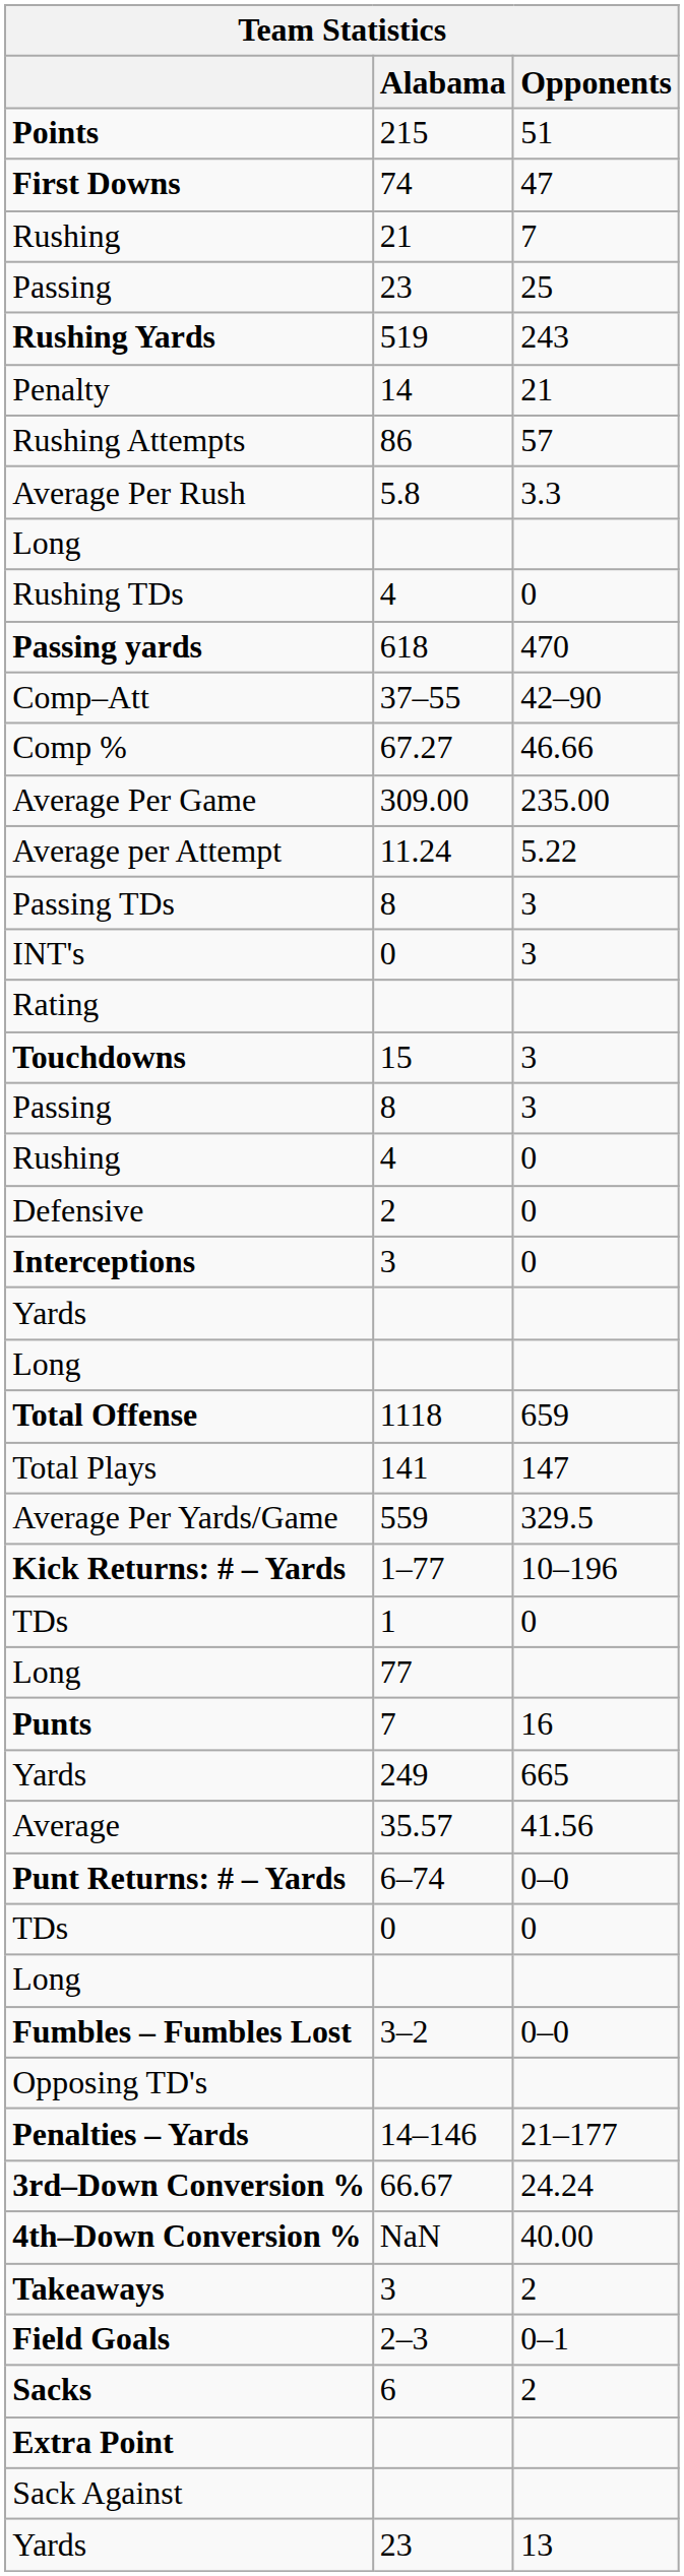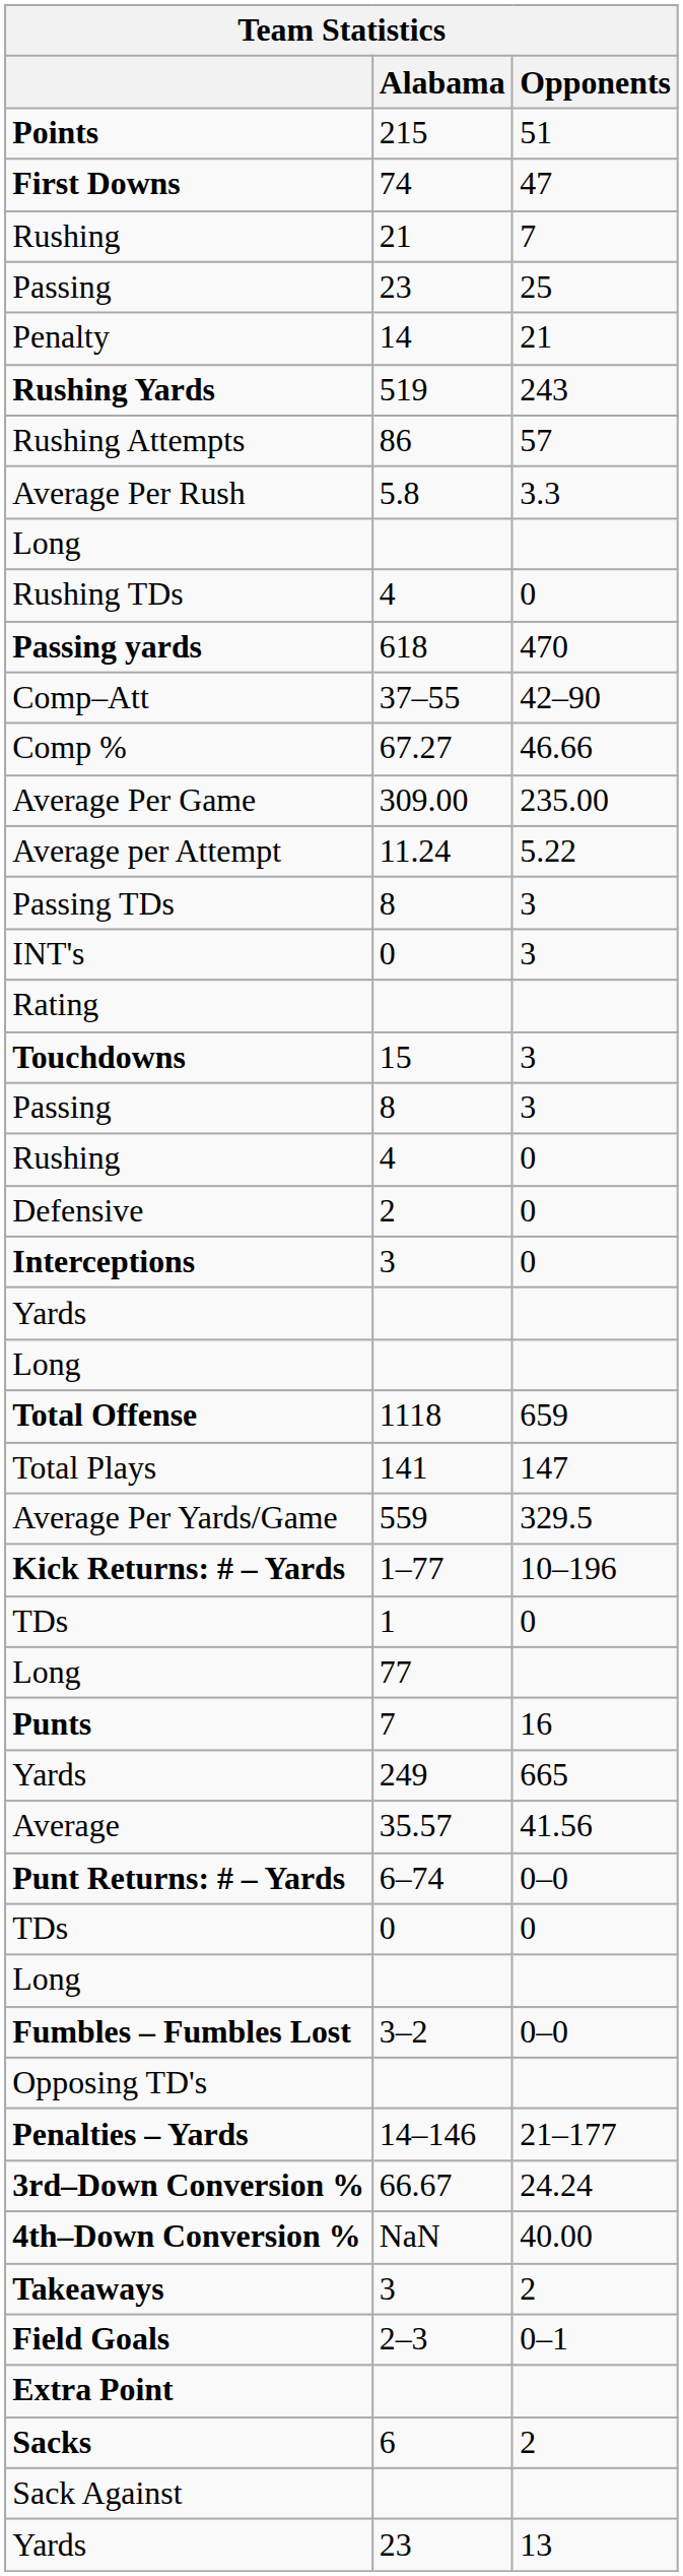 <table class="wikitable collapsible collapsed">
 <tr>
 <th colspan="3">Team Statistics </th>
 </tr>
 <tr>
 <th> </th>
 <th>Alabama</th>
 <th>Opponents</th>
 </tr>
 <tr>
 <td><strong>Points</strong></td>
 <td>215</td>
 <td>51</td>
 </tr>
 <tr>
 <td><strong>First Downs</strong></td>
 <td>74</td>
 <td>47</td>
 </tr>
 <tr>
 <td>Rushing</td>
 <td>21</td>
 <td>7</td>
 </tr>
 <tr>
 <td>Passing</td>
 <td>23</td>
 <td>25</td>
 </tr>
 <tr>
+<td>Penalty</td>
+<td>14</td>
+<td>21</td>
+</tr>
+<tr>
 <td><strong>Rushing Yards</strong></td>
 <td>519</td>
 <td>243</td>
-</tr>
-<tr>
-<td>Penalty</td>
-<td>14</td>
-<td>21</td>
 </tr>
 <tr>
 <td>Rushing Attempts</td>
 <td>86</td>
 <td>57</td>
 </tr>
 <tr>
 <td>Average Per Rush</td>
 <td>5.8</td>
 <td>3.3</td>
 </tr>
 <tr>
 <td>Long</td>
 <td></td>
 <td></td>
 </tr>
 <tr>
 <td>Rushing TDs</td>
 <td>4</td>
 <td>0</td>
 </tr>
 <tr>
 <td><strong>Passing yards</strong></td>
 <td>618</td>
 <td>470</td>
 </tr>
 <tr>
 <td>Comp–Att</td>
 <td>37–55</td>
 <td>42–90</td>
 </tr>
 <tr>
 <td>Comp %</td>
 <td>67.27</td>
 <td>46.66</td>
 </tr>
 <tr>
 <td>Average Per Game</td>
 <td>309.00</td>
 <td>235.00</td>
 </tr>
 <tr>
 <td>Average per Attempt</td>
 <td>11.24</td>
 <td>5.22</td>
 </tr>
 <tr>
 <td>Passing TDs</td>
 <td>8</td>
 <td>3</td>
 </tr>
 <tr>
 <td>INT's</td>
 <td>0</td>
 <td>3</td>
 </tr>
 <tr>
 <td>Rating</td>
 <td></td>
 <td></td>
 </tr>
 <tr>
 <td><strong>Touchdowns</strong></td>
 <td>15</td>
 <td>3</td>
 </tr>
 <tr>
 <td>Passing</td>
 <td>8</td>
 <td>3</td>
 </tr>
 <tr>
 <td>Rushing</td>
 <td>4</td>
 <td>0</td>
 </tr>
 <tr>
 <td>Defensive</td>
 <td>2</td>
 <td>0</td>
 </tr>
 <tr>
 <td><strong>Interceptions</strong></td>
 <td>3</td>
 <td>0</td>
 </tr>
 <tr>
 <td>Yards</td>
 <td></td>
 <td></td>
 </tr>
 <tr>
 <td>Long</td>
 <td></td>
 <td></td>
 </tr>
 <tr>
 <td><strong>Total Offense</strong></td>
 <td>1118</td>
 <td>659</td>
 </tr>
 <tr>
 <td>Total Plays</td>
 <td>141</td>
 <td>147</td>
 </tr>
 <tr>
 <td>Average Per Yards/Game</td>
 <td>559</td>
 <td>329.5</td>
 </tr>
 <tr>
 <td><strong>Kick Returns: # – Yards</strong></td>
 <td>1–77</td>
 <td>10–196</td>
 </tr>
 <tr>
 <td>TDs</td>
 <td>1</td>
 <td>0</td>
 </tr>
 <tr>
 <td>Long</td>
 <td>77</td>
 <td></td>
 </tr>
 <tr>
 <td><strong>Punts</strong></td>
 <td>7</td>
 <td>16</td>
 </tr>
 <tr>
 <td>Yards</td>
 <td>249</td>
 <td>665</td>
 </tr>
 <tr>
 <td>Average</td>
 <td>35.57</td>
 <td>41.56</td>
 </tr>
 <tr>
 <td><strong>Punt Returns: # – Yards</strong></td>
 <td>6–74</td>
 <td>0–0</td>
 </tr>
 <tr>
 <td>TDs</td>
 <td>0</td>
 <td>0</td>
 </tr>
 <tr>
 <td>Long</td>
 <td></td>
 <td></td>
 </tr>
 <tr>
 <td><strong>Fumbles – Fumbles Lost</strong></td>
 <td>3–2</td>
 <td>0–0</td>
 </tr>
 <tr>
 <td>Opposing TD's</td>
 <td></td>
 <td></td>
 </tr>
 <tr>
 <td><strong>Penalties – Yards</strong></td>
 <td>14–146</td>
 <td>21–177</td>
 </tr>
 <tr>
 <td><strong>3rd–Down Conversion %</strong></td>
 <td>66.67</td>
 <td>24.24</td>
 </tr>
 <tr>
 <td><strong>4th–Down Conversion %</strong></td>
 <td>NaN</td>
 <td>40.00</td>
 </tr>
 <tr>
 <td><strong>Takeaways</strong></td>
 <td>3</td>
 <td>2</td>
 </tr>
 <tr>
 <td><strong>Field Goals</strong></td>
 <td>2–3</td>
 <td>0–1</td>
 </tr>
 <tr>
+<td><strong>Extra Point</strong></td>
+<td></td>
+<td></td>
+</tr>
+<tr>
 <td><strong>Sacks</strong></td>
 <td>6</td>
 <td>2</td>
-</tr>
-<tr>
-<td><strong>Extra Point</strong></td>
-<td></td>
-<td></td>
 </tr>
 <tr>
 <td>Sack Against</td>
 <td></td>
 <td></td>
 </tr>
 <tr>
 <td>Yards</td>
 <td>23</td>
 <td>13</td>
 </tr>
 </table>
